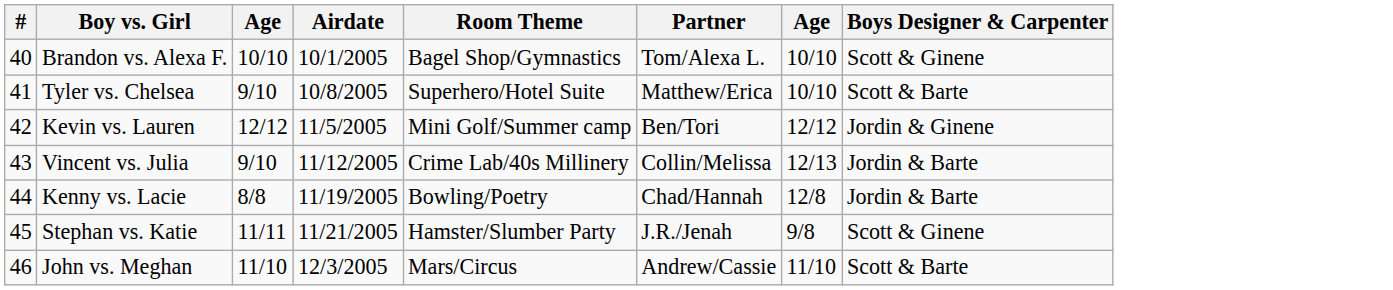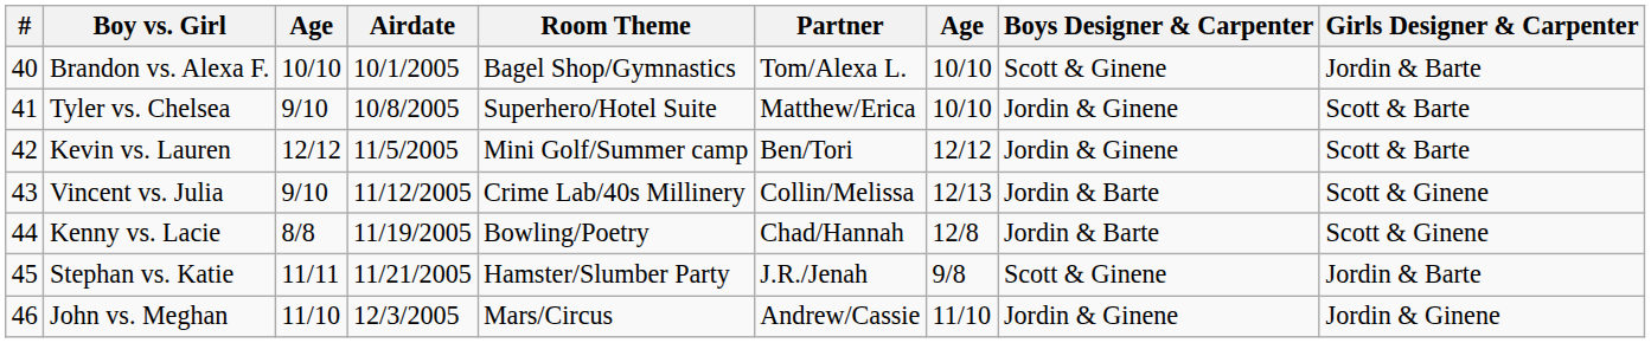 <table class="wikitable">
 <tr>
 <th>#</th>
 <th>Boy vs. Girl</th>
 <th>Age</th>
 <th>Airdate</th>
 <th>Room Theme</th>
 <th>Partner</th>
 <th>Age</th>
 <th>Boys Designer & Carpenter</th>
+<th>Girls Designer & Carpenter</th>
 </tr>
 <tr>
 <td>40</td>
 <td><span>Brandon</span> vs. <span>Alexa F.</span></td>
 <td>10/10</td>
 <td>10/1/2005</td>
 <td>Bagel Shop/Gymnastics</td>
 <td>Tom/Alexa L.</td>
 <td>10/10</td>
 <td>Scott & Ginene</td>
+<td>Jordin & Barte</td>
 </tr>
 <tr>
 <td>41</td>
 <td><span>Tyler</span> vs. <span>Chelsea</span></td>
 <td>9/10</td>
 <td>10/8/2005</td>
 <td>Superhero/Hotel Suite</td>
 <td>Matthew/Erica</td>
 <td>10/10</td>
+<td>Jordin & Ginene</td>
 <td>Scott & Barte</td>
 </tr>
 <tr>
 <td>42</td>
 <td><span>Kevin</span> vs. <span>Lauren</span></td>
 <td>12/12</td>
 <td>11/5/2005</td>
 <td>Mini Golf/Summer camp</td>
 <td>Ben/Tori</td>
 <td>12/12</td>
 <td>Jordin & Ginene</td>
+<td>Scott & Barte</td>
 </tr>
 <tr>
 <td>43</td>
 <td><span>Vincent</span> vs. <span>Julia</span></td>
 <td>9/10</td>
 <td>11/12/2005</td>
 <td>Crime Lab/40s Millinery</td>
 <td>Collin/Melissa</td>
 <td>12/13</td>
 <td>Jordin & Barte</td>
+<td>Scott & Ginene</td>
 </tr>
 <tr>
 <td>44</td>
 <td><span>Kenny</span> vs. <span>Lacie</span></td>
 <td>8/8</td>
 <td>11/19/2005</td>
 <td>Bowling/Poetry</td>
 <td>Chad/Hannah</td>
 <td>12/8</td>
 <td>Jordin & Barte</td>
+<td>Scott & Ginene</td>
 </tr>
 <tr>
 <td>45</td>
 <td><span>Stephan</span> vs. <span>Katie</span></td>
 <td>11/11</td>
 <td>11/21/2005</td>
 <td>Hamster/Slumber Party</td>
 <td>J.R./Jenah</td>
 <td>9/8</td>
 <td>Scott & Ginene</td>
+<td>Jordin & Barte</td>
 </tr>
 <tr>
 <td>46</td>
 <td><span>John</span> vs. <span>Meghan</span></td>
 <td>11/10</td>
 <td>12/3/2005</td>
 <td>Mars/Circus</td>
 <td>Andrew/Cassie</td>
 <td>11/10</td>
-<td>Scott & Barte</td>
+<td>Jordin & Ginene</td>
+<td>Jordin & Ginene</td>
 </tr>
 </table>
